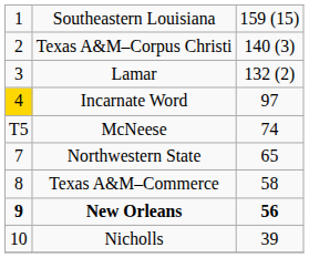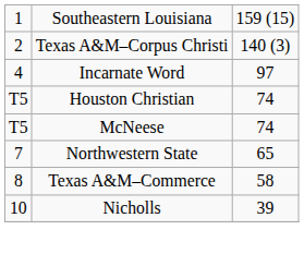 <table class="wikitable">
 <tr align="center">
 <td>1</td>
 <td>Southeastern Louisiana</td>
 <td>159 (15)</td>
 </tr>
 <tr align="center">
 <td>2</td>
 <td>Texas A&M–Corpus Christi</td>
 <td>140 (3)</td>
 </tr>
 <tr align="center">
-<td>3</td>
-<td>Lamar</td>
-<td>132 (2)</td>
+<td>4</td>
+<td>Incarnate Word</td>
+<td>97</td>
 </tr>
 <tr align="center">
-<td style="background: gold;">4</td>
-<td>Incarnate Word</td>
-<td>97</td>
+<td>T5</td>
+<td>Houston Christian</td>
+<td>74</td>
 </tr>
 <tr align="center">
 <td>T5</td>
 <td>McNeese</td>
 <td>74</td>
 </tr>
 <tr align="center">
 <td>7</td>
 <td>Northwestern State</td>
 <td>65</td>
 </tr>
 <tr align="center">
 <td>8</td>
 <td>Texas A&M–Commerce</td>
 <td>58</td>
 </tr>
 <tr align="center">
-<td><strong>9</strong></td>
-<td><strong>New Orleans</strong></td>
-<td><strong>56</strong></td>
-</tr>
-<tr align="center">
 <td>10</td>
 <td>Nicholls</td>
 <td>39</td>
 </tr>
 <tr align="center">
 </tr>
 </table>
